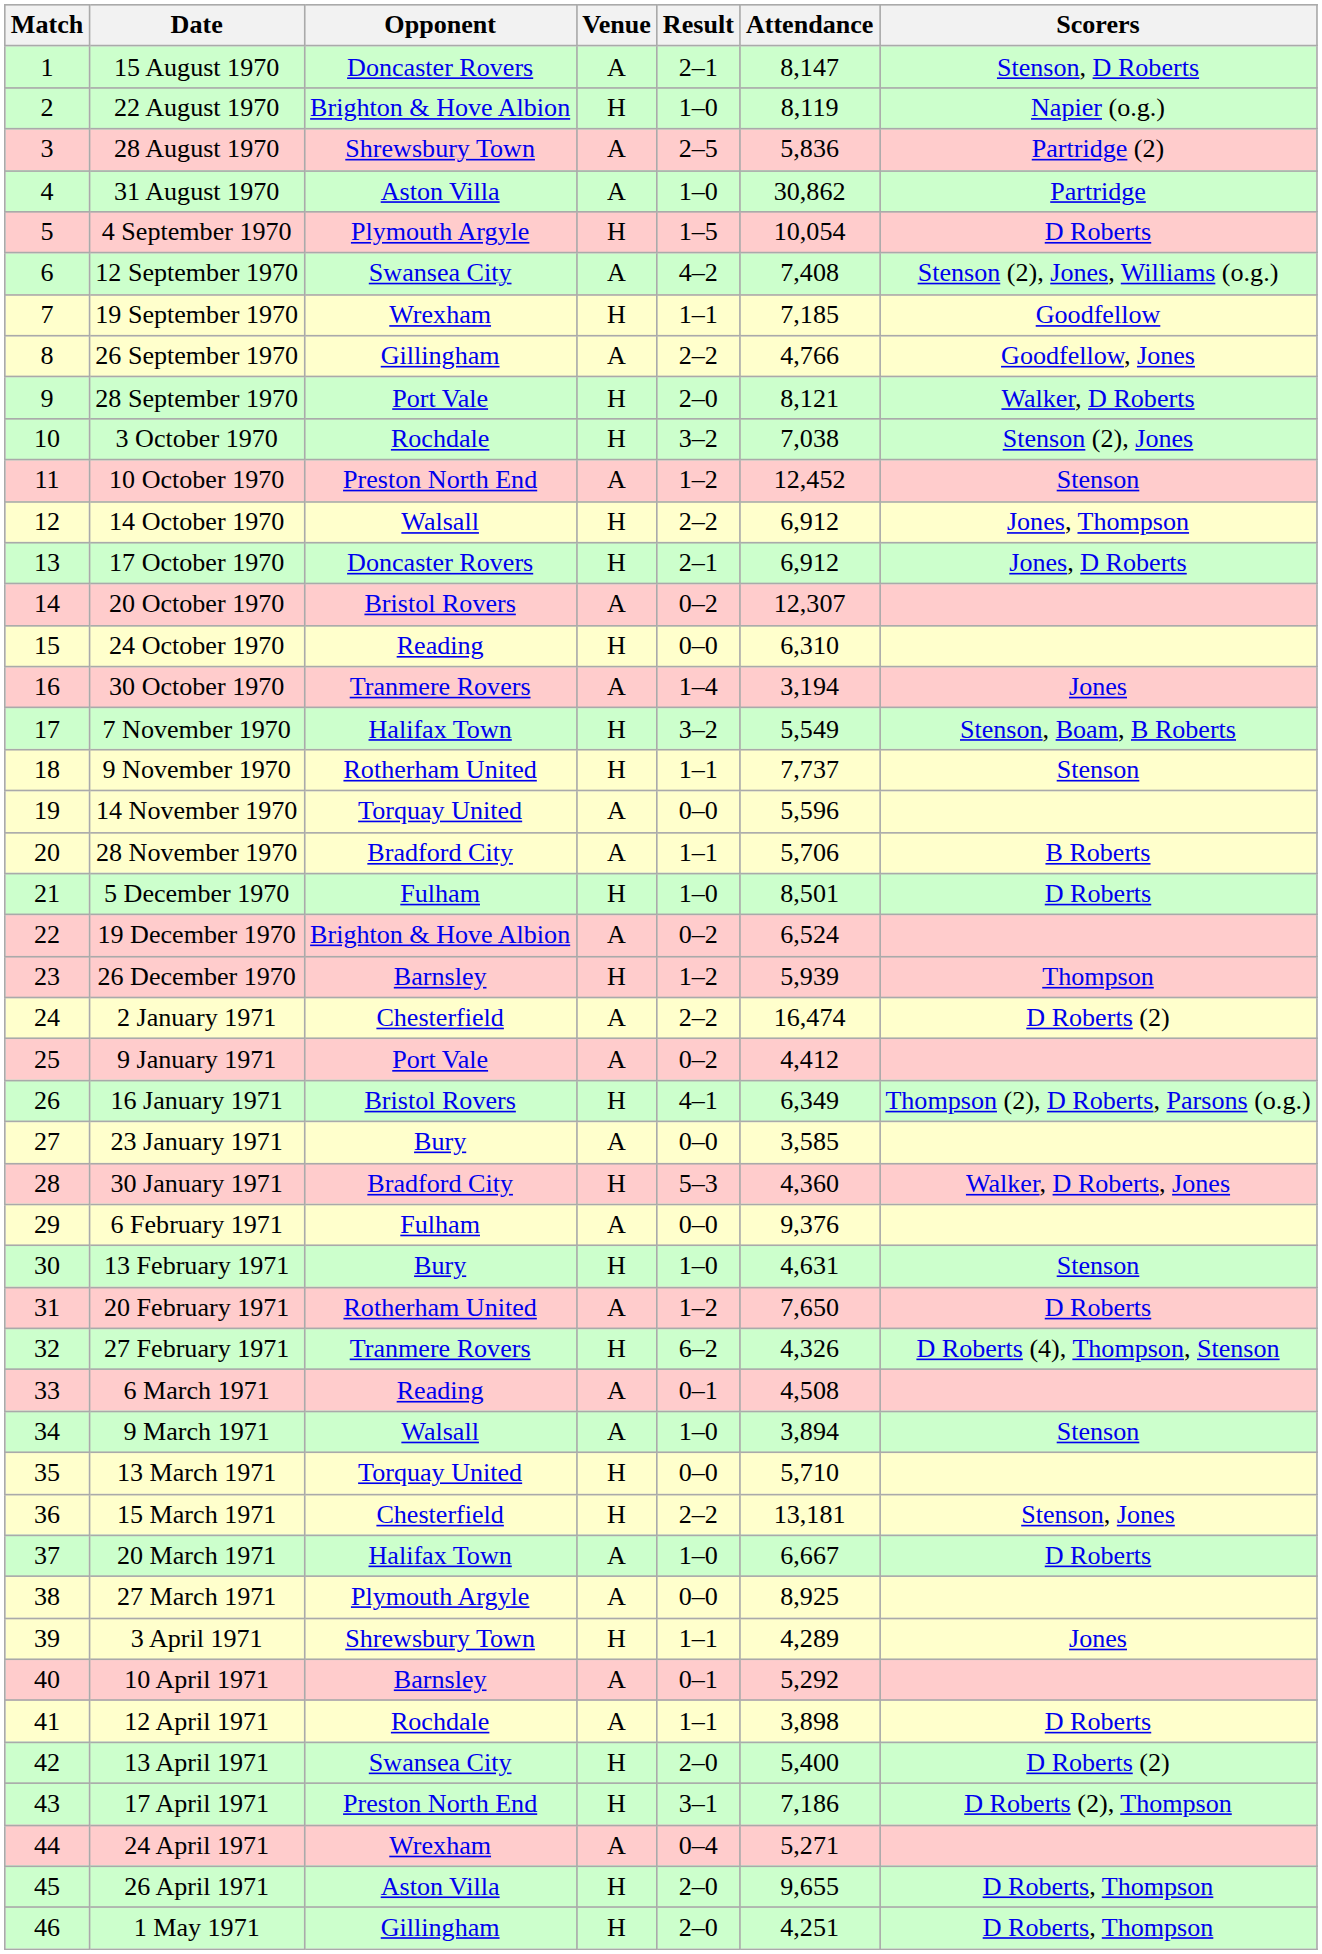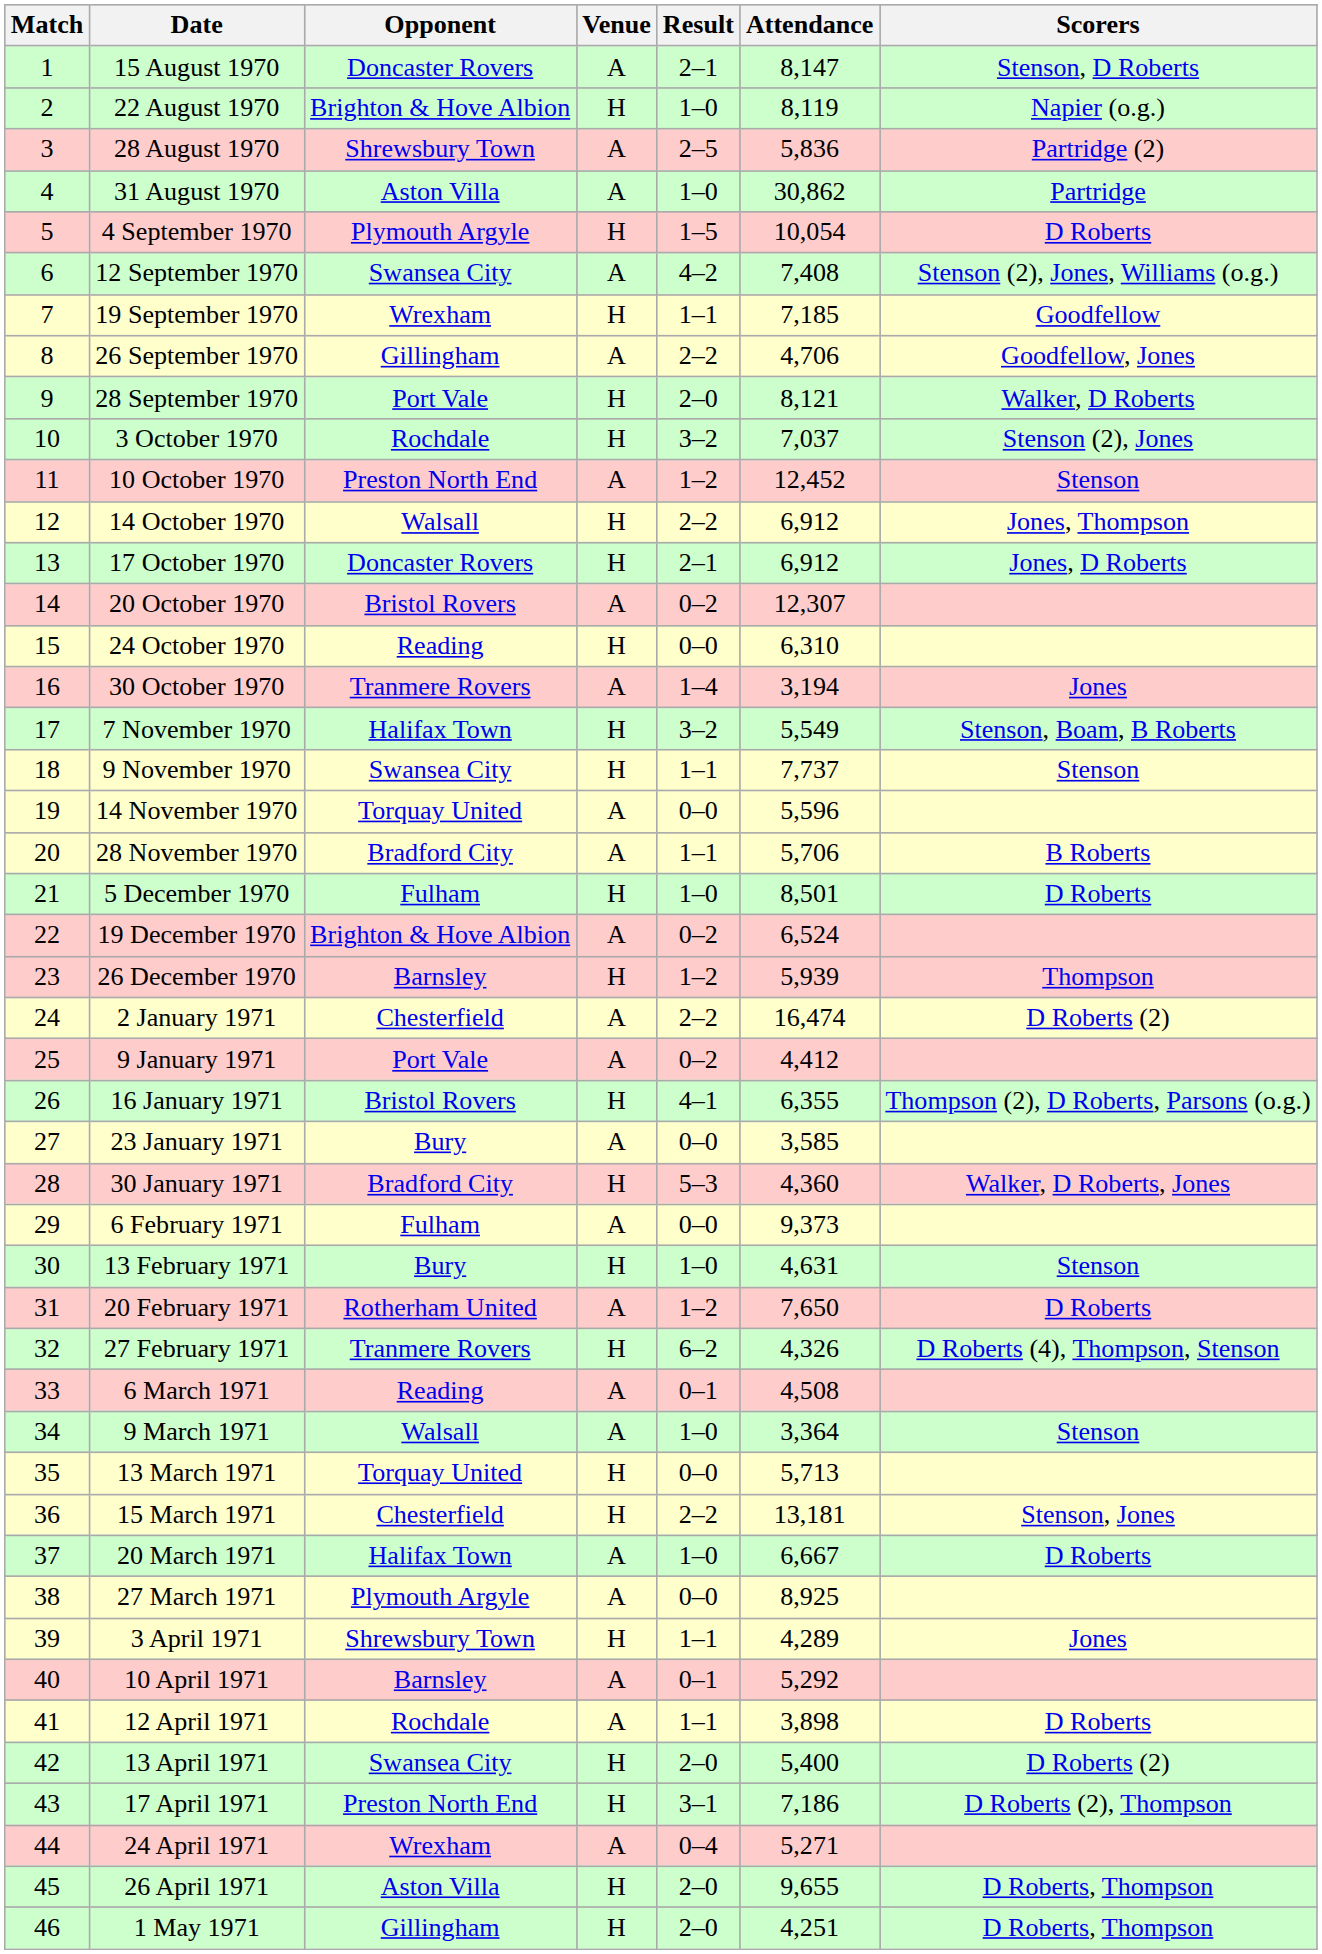 <table class="wikitable" style="font-size:100%; text-align:center">
 <tr>
 <th>Match</th>
 <th>Date</th>
 <th>Opponent</th>
 <th>Venue</th>
 <th>Result</th>
 <th>Attendance</th>
 <th>Scorers</th>
 </tr>
 <tr style="background: #CCFFCC;">
 <td>1</td>
 <td>15 August 1970</td>
 <td><a href='#'>Doncaster Rovers</a></td>
 <td>A</td>
 <td>2–1</td>
 <td>8,147</td>
 <td><a href='#'>Stenson</a>, <a href='#'>D Roberts</a></td>
 </tr>
 <tr style="background: #CCFFCC;">
 <td>2</td>
 <td>22 August 1970</td>
 <td><a href='#'>Brighton & Hove Albion</a></td>
 <td>H</td>
 <td>1–0</td>
 <td>8,119</td>
 <td><a href='#'>Napier</a> (o.g.)</td>
 </tr>
 <tr style="background: #FFCCCC;">
 <td>3</td>
 <td>28 August 1970</td>
 <td><a href='#'>Shrewsbury Town</a></td>
 <td>A</td>
 <td>2–5</td>
 <td>5,836</td>
 <td><a href='#'>Partridge</a> (2)</td>
 </tr>
 <tr style="background: #CCFFCC;">
 <td>4</td>
 <td>31 August 1970</td>
 <td><a href='#'>Aston Villa</a></td>
 <td>A</td>
 <td>1–0</td>
 <td>30,862</td>
 <td><a href='#'>Partridge</a></td>
 </tr>
 <tr style="background: #FFCCCC;">
 <td>5</td>
 <td>4 September 1970</td>
 <td><a href='#'>Plymouth Argyle</a></td>
 <td>H</td>
 <td>1–5</td>
 <td>10,054</td>
 <td><a href='#'>D Roberts</a></td>
 </tr>
 <tr style="background: #CCFFCC;">
 <td>6</td>
 <td>12 September 1970</td>
 <td><a href='#'>Swansea City</a></td>
 <td>A</td>
 <td>4–2</td>
 <td>7,408</td>
 <td><a href='#'>Stenson</a> (2), <a href='#'>Jones</a>, <a href='#'>Williams</a> (o.g.)</td>
 </tr>
 <tr style="background: #FFFFCC;">
 <td>7</td>
 <td>19 September 1970</td>
 <td><a href='#'>Wrexham</a></td>
 <td>H</td>
 <td>1–1</td>
 <td>7,185</td>
 <td><a href='#'>Goodfellow</a></td>
 </tr>
 <tr style="background: #FFFFCC;">
 <td>8</td>
 <td>26 September 1970</td>
 <td><a href='#'>Gillingham</a></td>
 <td>A</td>
 <td>2–2</td>
-<td>4,766</td>
+<td>4,706</td>
 <td><a href='#'>Goodfellow</a>, <a href='#'>Jones</a></td>
 </tr>
 <tr style="background: #CCFFCC;">
 <td>9</td>
 <td>28 September 1970</td>
 <td><a href='#'>Port Vale</a></td>
 <td>H</td>
 <td>2–0</td>
 <td>8,121</td>
 <td><a href='#'>Walker</a>, <a href='#'>D Roberts</a></td>
 </tr>
 <tr style="background: #CCFFCC;">
 <td>10</td>
 <td>3 October 1970</td>
 <td><a href='#'>Rochdale</a></td>
 <td>H</td>
 <td>3–2</td>
-<td>7,038</td>
+<td>7,037</td>
 <td><a href='#'>Stenson</a> (2), <a href='#'>Jones</a></td>
 </tr>
 <tr style="background: #FFCCCC;">
 <td>11</td>
 <td>10 October 1970</td>
 <td><a href='#'>Preston North End</a></td>
 <td>A</td>
 <td>1–2</td>
 <td>12,452</td>
 <td><a href='#'>Stenson</a></td>
 </tr>
 <tr style="background: #FFFFCC;">
 <td>12</td>
 <td>14 October 1970</td>
 <td><a href='#'>Walsall</a></td>
 <td>H</td>
 <td>2–2</td>
 <td>6,912</td>
 <td><a href='#'>Jones</a>, <a href='#'>Thompson</a></td>
 </tr>
 <tr style="background: #CCFFCC;">
 <td>13</td>
 <td>17 October 1970</td>
 <td><a href='#'>Doncaster Rovers</a></td>
 <td>H</td>
 <td>2–1</td>
 <td>6,912</td>
 <td><a href='#'>Jones</a>, <a href='#'>D Roberts</a></td>
 </tr>
 <tr style="background: #FFCCCC;">
 <td>14</td>
 <td>20 October 1970</td>
 <td><a href='#'>Bristol Rovers</a></td>
 <td>A</td>
 <td>0–2</td>
 <td>12,307</td>
 <td></td>
 </tr>
 <tr style="background: #FFFFCC;">
 <td>15</td>
 <td>24 October 1970</td>
 <td><a href='#'>Reading</a></td>
 <td>H</td>
 <td>0–0</td>
 <td>6,310</td>
 <td></td>
 </tr>
 <tr style="background: #FFCCCC;">
 <td>16</td>
 <td>30 October 1970</td>
 <td><a href='#'>Tranmere Rovers</a></td>
 <td>A</td>
 <td>1–4</td>
 <td>3,194</td>
 <td><a href='#'>Jones</a></td>
 </tr>
 <tr style="background: #CCFFCC;">
 <td>17</td>
 <td>7 November 1970</td>
 <td><a href='#'>Halifax Town</a></td>
 <td>H</td>
 <td>3–2</td>
 <td>5,549</td>
 <td><a href='#'>Stenson</a>, <a href='#'>Boam</a>, <a href='#'>B Roberts</a></td>
 </tr>
 <tr style="background: #FFFFCC;">
 <td>18</td>
 <td>9 November 1970</td>
-<td><a href='#'>Rotherham United</a></td>
+<td><a href='#'>Swansea City</a></td>
 <td>H</td>
 <td>1–1</td>
 <td>7,737</td>
 <td><a href='#'>Stenson</a></td>
 </tr>
 <tr style="background: #FFFFCC;">
 <td>19</td>
 <td>14 November 1970</td>
 <td><a href='#'>Torquay United</a></td>
 <td>A</td>
 <td>0–0</td>
 <td>5,596</td>
 <td></td>
 </tr>
 <tr style="background: #FFFFCC;">
 <td>20</td>
 <td>28 November 1970</td>
 <td><a href='#'>Bradford City</a></td>
 <td>A</td>
 <td>1–1</td>
 <td>5,706</td>
 <td><a href='#'>B Roberts</a></td>
 </tr>
 <tr style="background: #CCFFCC;">
 <td>21</td>
 <td>5 December 1970</td>
 <td><a href='#'>Fulham</a></td>
 <td>H</td>
 <td>1–0</td>
 <td>8,501</td>
 <td><a href='#'>D Roberts</a></td>
 </tr>
 <tr style="background: #FFCCCC;">
 <td>22</td>
 <td>19 December 1970</td>
 <td><a href='#'>Brighton & Hove Albion</a></td>
 <td>A</td>
 <td>0–2</td>
 <td>6,524</td>
 <td></td>
 </tr>
 <tr style="background: #FFCCCC;">
 <td>23</td>
 <td>26 December 1970</td>
 <td><a href='#'>Barnsley</a></td>
 <td>H</td>
 <td>1–2</td>
 <td>5,939</td>
 <td><a href='#'>Thompson</a></td>
 </tr>
 <tr style="background: #FFFFCC;">
 <td>24</td>
 <td>2 January 1971</td>
 <td><a href='#'>Chesterfield</a></td>
 <td>A</td>
 <td>2–2</td>
 <td>16,474</td>
 <td><a href='#'>D Roberts</a> (2)</td>
 </tr>
 <tr style="background: #FFCCCC;">
 <td>25</td>
 <td>9 January 1971</td>
 <td><a href='#'>Port Vale</a></td>
 <td>A</td>
 <td>0–2</td>
 <td>4,412</td>
 <td></td>
 </tr>
 <tr style="background: #CCFFCC;">
 <td>26</td>
 <td>16 January 1971</td>
 <td><a href='#'>Bristol Rovers</a></td>
 <td>H</td>
 <td>4–1</td>
-<td>6,349</td>
+<td>6,355</td>
 <td><a href='#'>Thompson</a> (2), <a href='#'>D Roberts</a>, <a href='#'>Parsons</a> (o.g.)</td>
 </tr>
 <tr style="background: #FFFFCC;">
 <td>27</td>
 <td>23 January 1971</td>
 <td><a href='#'>Bury</a></td>
 <td>A</td>
 <td>0–0</td>
 <td>3,585</td>
 <td></td>
 </tr>
 <tr style="background: #FFCCCC;">
 <td>28</td>
 <td>30 January 1971</td>
 <td><a href='#'>Bradford City</a></td>
 <td>H</td>
 <td>5–3</td>
 <td>4,360</td>
 <td><a href='#'>Walker</a>, <a href='#'>D Roberts</a>, <a href='#'>Jones</a></td>
 </tr>
 <tr style="background: #FFFFCC;">
 <td>29</td>
 <td>6 February 1971</td>
 <td><a href='#'>Fulham</a></td>
 <td>A</td>
 <td>0–0</td>
-<td>9,376</td>
+<td>9,373</td>
 <td></td>
 </tr>
 <tr style="background: #CCFFCC;">
 <td>30</td>
 <td>13 February 1971</td>
 <td><a href='#'>Bury</a></td>
 <td>H</td>
 <td>1–0</td>
 <td>4,631</td>
 <td><a href='#'>Stenson</a></td>
 </tr>
 <tr style="background: #FFCCCC;">
 <td>31</td>
 <td>20 February 1971</td>
 <td><a href='#'>Rotherham United</a></td>
 <td>A</td>
 <td>1–2</td>
 <td>7,650</td>
 <td><a href='#'>D Roberts</a></td>
 </tr>
 <tr style="background: #CCFFCC;">
 <td>32</td>
 <td>27 February 1971</td>
 <td><a href='#'>Tranmere Rovers</a></td>
 <td>H</td>
 <td>6–2</td>
 <td>4,326</td>
 <td><a href='#'>D Roberts</a> (4), <a href='#'>Thompson</a>, <a href='#'>Stenson</a></td>
 </tr>
 <tr style="background: #FFCCCC;">
 <td>33</td>
 <td>6 March 1971</td>
 <td><a href='#'>Reading</a></td>
 <td>A</td>
 <td>0–1</td>
 <td>4,508</td>
 <td></td>
 </tr>
 <tr style="background: #CCFFCC;">
 <td>34</td>
 <td>9 March 1971</td>
 <td><a href='#'>Walsall</a></td>
 <td>A</td>
 <td>1–0</td>
-<td>3,894</td>
+<td>3,364</td>
 <td><a href='#'>Stenson</a></td>
 </tr>
 <tr style="background: #FFFFCC;">
 <td>35</td>
 <td>13 March 1971</td>
 <td><a href='#'>Torquay United</a></td>
 <td>H</td>
 <td>0–0</td>
-<td>5,710</td>
+<td>5,713</td>
 <td></td>
 </tr>
 <tr style="background: #FFFFCC;">
 <td>36</td>
 <td>15 March 1971</td>
 <td><a href='#'>Chesterfield</a></td>
 <td>H</td>
 <td>2–2</td>
 <td>13,181</td>
 <td><a href='#'>Stenson</a>, <a href='#'>Jones</a></td>
 </tr>
 <tr style="background: #CCFFCC;">
 <td>37</td>
 <td>20 March 1971</td>
 <td><a href='#'>Halifax Town</a></td>
 <td>A</td>
 <td>1–0</td>
 <td>6,667</td>
 <td><a href='#'>D Roberts</a></td>
 </tr>
 <tr style="background: #FFFFCC;">
 <td>38</td>
 <td>27 March 1971</td>
 <td><a href='#'>Plymouth Argyle</a></td>
 <td>A</td>
 <td>0–0</td>
 <td>8,925</td>
 <td></td>
 </tr>
 <tr style="background: #FFFFCC;">
 <td>39</td>
 <td>3 April 1971</td>
 <td><a href='#'>Shrewsbury Town</a></td>
 <td>H</td>
 <td>1–1</td>
 <td>4,289</td>
 <td><a href='#'>Jones</a></td>
 </tr>
 <tr style="background: #FFCCCC;">
 <td>40</td>
 <td>10 April 1971</td>
 <td><a href='#'>Barnsley</a></td>
 <td>A</td>
 <td>0–1</td>
 <td>5,292</td>
 <td></td>
 </tr>
 <tr style="background: #FFFFCC;">
 <td>41</td>
 <td>12 April 1971</td>
 <td><a href='#'>Rochdale</a></td>
 <td>A</td>
 <td>1–1</td>
 <td>3,898</td>
 <td><a href='#'>D Roberts</a></td>
 </tr>
 <tr style="background: #CCFFCC;">
 <td>42</td>
 <td>13 April 1971</td>
 <td><a href='#'>Swansea City</a></td>
 <td>H</td>
 <td>2–0</td>
 <td>5,400</td>
 <td><a href='#'>D Roberts</a> (2)</td>
 </tr>
 <tr style="background: #CCFFCC;">
 <td>43</td>
 <td>17 April 1971</td>
 <td><a href='#'>Preston North End</a></td>
 <td>H</td>
 <td>3–1</td>
 <td>7,186</td>
 <td><a href='#'>D Roberts</a> (2), <a href='#'>Thompson</a></td>
 </tr>
 <tr style="background: #FFCCCC;">
 <td>44</td>
 <td>24 April 1971</td>
 <td><a href='#'>Wrexham</a></td>
 <td>A</td>
 <td>0–4</td>
 <td>5,271</td>
 <td></td>
 </tr>
 <tr style="background: #CCFFCC;">
 <td>45</td>
 <td>26 April 1971</td>
 <td><a href='#'>Aston Villa</a></td>
 <td>H</td>
 <td>2–0</td>
 <td>9,655</td>
 <td><a href='#'>D Roberts</a>, <a href='#'>Thompson</a></td>
 </tr>
 <tr style="background: #CCFFCC;">
 <td>46</td>
 <td>1 May 1971</td>
 <td><a href='#'>Gillingham</a></td>
 <td>H</td>
 <td>2–0</td>
 <td>4,251</td>
 <td><a href='#'>D Roberts</a>, <a href='#'>Thompson</a></td>
 </tr>
 </table>
